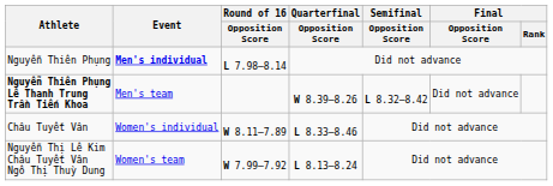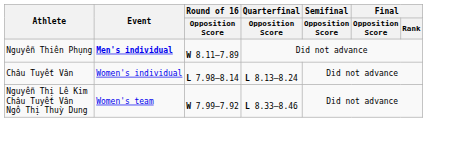 <table class=wikitable style=font-size:90%;text-align:center>
 <tr>
 <th rowspan=2>Athlete</th>
 <th rowspan=2>Event</th>
 <th>Round of 16</th>
 <th>Quarterfinal</th>
 <th>Semifinal</th>
 <th colspan=2>Final</th>
 </tr>
 <tr style=font-size:95%>
 <th>Opposition<br>Score</th>
 <th>Opposition<br>Score</th>
 <th>Opposition<br>Score</th>
 <th>Opposition<br>Score</th>
 <th>Rank</th>
 </tr>
 <tr>
 <td align=left>Nguyễn Thiên Phụng</td>
 <td align=left><strong><a href='#'>Men's individual</a></strong></td>
-<td><br><strong>L</strong> 7.98–8.14</td>
+<td><br><strong>W</strong> 8.11–7.89</td>
 <td colspan=4>Did not advance</td>
-</tr>
-<tr>
-<td align=left><strong>Nguyễn Thiên Phụng<br>Lê Thanh Trung<br>Trần Tiến Khoa</strong></td>
-<td align=left><a href='#'>Men's team</a></td>
-<td></td>
-<td><br><strong>W</strong> 8.39–8.26</td>
-<td><br><strong>L</strong> 8.32–8.42</td>
-<td>Did not advance</td>
-<td></td>
 </tr>
 <tr>
 <td align=left>Châu Tuyết Vân</td>
 <td align=left><a href='#'>Women's individual</a></td>
-<td><br><strong>W</strong> 8.11–7.89</td>
-<td><br><strong>L</strong> 8.33–8.46</td>
+<td><br><strong>L</strong> 7.98–8.14</td>
+<td><br><strong>L</strong> 8.13–8.24</td>
 <td colspan=3>Did not advance</td>
 </tr>
 <tr>
 <td align=left>Nguyễn Thị Lê Kim<br>Châu Tuyết Vân<br>Ngô Thị Thuỳ Dung</td>
 <td align=left><a href='#'>Women's team</a></td>
 <td><br><strong>W</strong> 7.99–7.92</td>
-<td><br><strong>L</strong> 8.13–8.24</td>
+<td><br><strong>L</strong> 8.33–8.46</td>
 <td colspan=3>Did not advance</td>
 </tr>
 </table>
